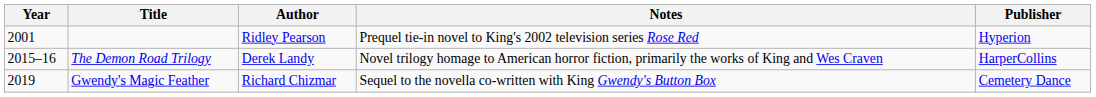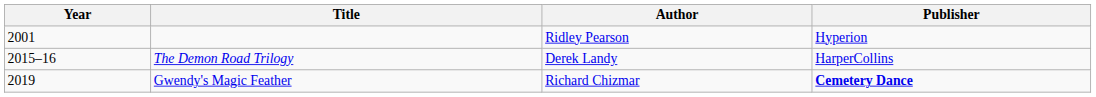 <table class="wikitable sortable plainrowheaders" style="width:100%;">
 <tr>
 <th>Year</th>
 <th>Title</th>
 <th>Author</th>
-<th class="unsortable">Notes</th>
 <th class="unsortable">Publisher</th>
 </tr>
 <tr>
 <td>2001</td>
 <td></td>
 <td><a href='#'>Ridley Pearson</a></td>
-<td>Prequel tie-in novel to King's 2002 television series <em><a href='#'>Rose Red</a></em></td>
 <td><a href='#'>Hyperion</a></td>
 </tr>
 <tr>
 <td>2015–16</td>
 <td><em><a href='#'>The Demon Road Trilogy</a></em></td>
 <td><a href='#'>Derek Landy</a></td>
-<td>Novel trilogy homage to American horror fiction, primarily the works of King and <a href='#'>Wes Craven</a></td>
 <td><a href='#'>HarperCollins</a></td>
 </tr>
 <tr>
 <td>2019</td>
 <td><a href='#'>Gwendy's Magic Feather</a></td>
 <td><a href='#'>Richard Chizmar</a></td>
-<td>Sequel to the novella co-written with King <em><a href='#'>Gwendy's Button Box</a></em></td>
-<td><a href='#'>Cemetery Dance</a></td>
+<td><strong><a href='#'>Cemetery Dance</a></strong></td>
 </tr>
 </table>
